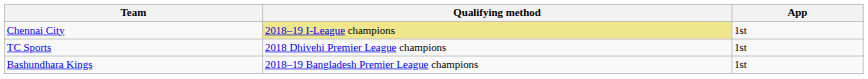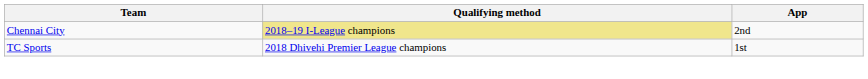 <table class="wikitable" style="table-layout:fixed;width:100%;">
 <tr>
 <th width=30%>Team</th>
 <th width=55%>Qualifying method</th>
 <th width=15%>App </th>
 </tr>
 <tr>
 <td> <a href='#'>Chennai City</a></td>
 <td style="background: khaki;"><a href='#'>2018–19 I-League</a> champions</td>
-<td>1st</td>
+<td>2nd </td>
 </tr>
 <tr>
 <td> <a href='#'>TC Sports</a></td>
 <td><a href='#'>2018 Dhivehi Premier League</a> champions</td>
 <td>1st</td>
 </tr>
-<tr>
-<td> <a href='#'>Bashundhara Kings</a></td>
-<td><a href='#'>2018–19 Bangladesh Premier League</a> champions</td>
-<td>1st</td>
-</tr>
 </table>
